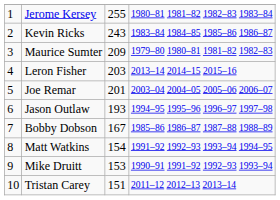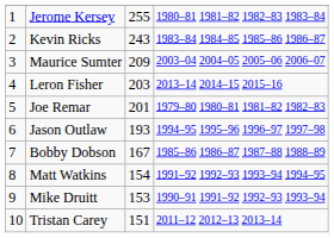 <table class="wikitable">
 <tr>
 </tr>
 <tr>
 <td>1</td>
 <td><a href='#'>Jerome Kersey</a></td>
 <td>255</td>
 <td style="font-size:80%;"><a href='#'>1980–81</a> <a href='#'>1981–82</a> <a href='#'>1982–83</a> <a href='#'>1983–84</a></td>
 </tr>
 <tr>
 <td>2</td>
 <td>Kevin Ricks</td>
 <td>243</td>
 <td style="font-size:80%;"><a href='#'>1983–84</a> <a href='#'>1984–85</a> <a href='#'>1985–86</a> <a href='#'>1986–87</a></td>
 </tr>
 <tr>
 <td>3</td>
 <td>Maurice Sumter</td>
 <td>209</td>
-<td style="font-size:80%;"><a href='#'>1979–80</a> <a href='#'>1980–81</a> <a href='#'>1981–82</a> <a href='#'>1982–83</a></td>
+<td style="font-size:80%;"><a href='#'>2003–04</a> <a href='#'>2004–05</a> <a href='#'>2005–06</a> <a href='#'>2006–07</a></td>
 </tr>
 <tr>
 <td>4</td>
 <td>Leron Fisher</td>
 <td>203</td>
 <td style="font-size:80%;"><a href='#'>2013–14</a> <a href='#'>2014–15</a> <a href='#'>2015–16</a></td>
 </tr>
 <tr>
 <td>5</td>
 <td>Joe Remar</td>
 <td>201</td>
-<td style="font-size:80%;"><a href='#'>2003–04</a> <a href='#'>2004–05</a> <a href='#'>2005–06</a> <a href='#'>2006–07</a></td>
+<td style="font-size:80%;"><a href='#'>1979–80</a> <a href='#'>1980–81</a> <a href='#'>1981–82</a> <a href='#'>1982–83</a></td>
 </tr>
 <tr>
 <td>6</td>
 <td>Jason Outlaw</td>
 <td>193</td>
 <td style="font-size:80%;"><a href='#'>1994–95</a> <a href='#'>1995–96</a> <a href='#'>1996–97</a> <a href='#'>1997–98</a></td>
 </tr>
 <tr>
 <td>7</td>
 <td>Bobby Dobson</td>
 <td>167</td>
 <td style="font-size:80%;"><a href='#'>1985–86</a> <a href='#'>1986–87</a> <a href='#'>1987–88</a> <a href='#'>1988–89</a></td>
 </tr>
 <tr>
 <td>8</td>
 <td>Matt Watkins</td>
 <td>154</td>
 <td style="font-size:80%;"><a href='#'>1991–92</a> <a href='#'>1992–93</a> <a href='#'>1993–94</a> <a href='#'>1994–95</a></td>
 </tr>
 <tr>
 <td>9</td>
 <td>Mike Druitt</td>
 <td>153</td>
 <td style="font-size:80%;"><a href='#'>1990–91</a> <a href='#'>1991–92</a> <a href='#'>1992–93</a> <a href='#'>1993–94</a></td>
 </tr>
 <tr>
 <td>10</td>
 <td>Tristan Carey</td>
 <td>151</td>
 <td style="font-size:80%;"><a href='#'>2011–12</a> <a href='#'>2012–13</a> <a href='#'>2013–14</a></td>
 </tr>
 </table>
